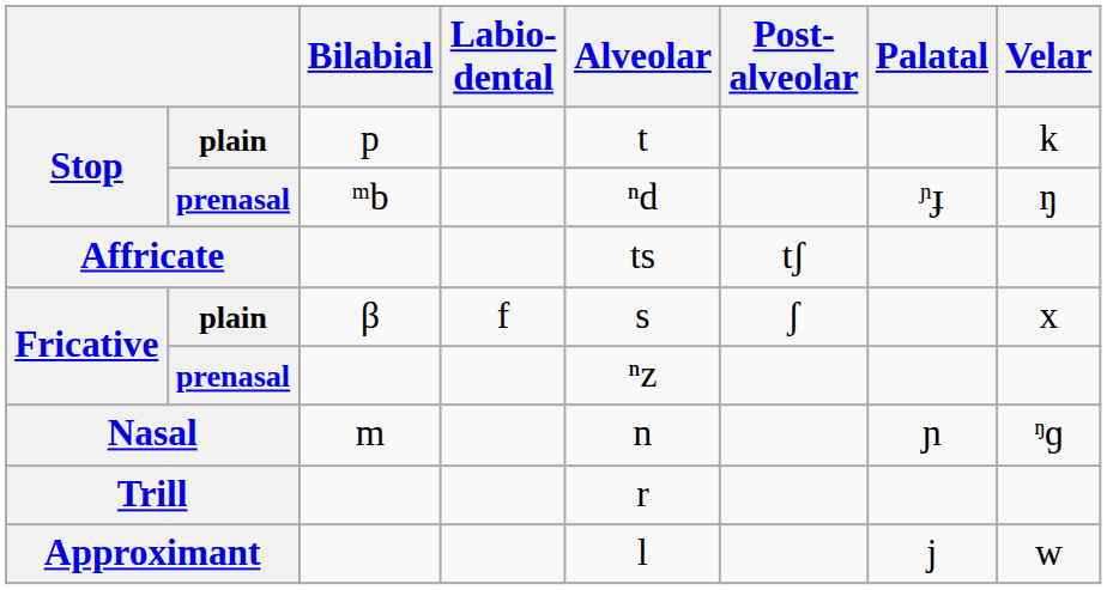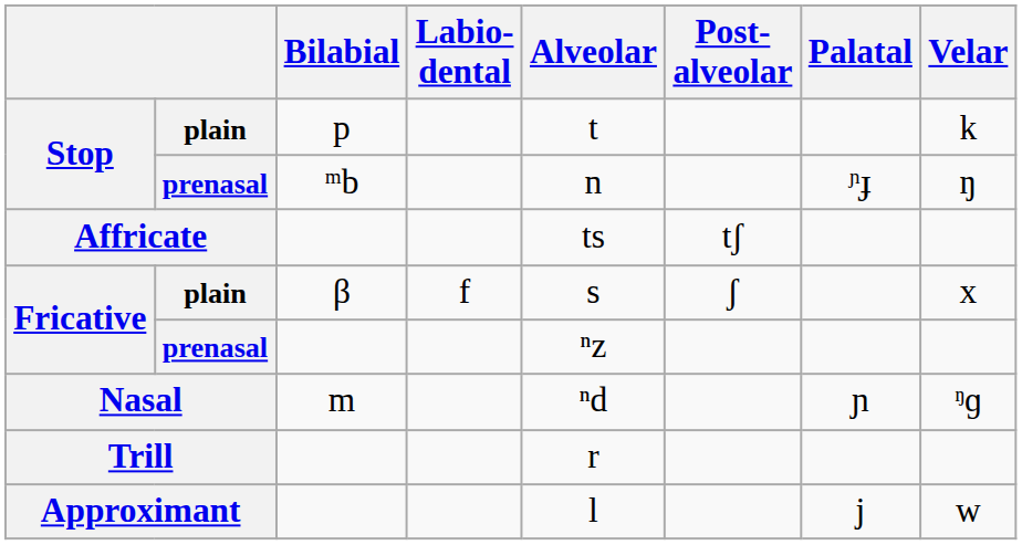 <table class="wikitable" style="text-align:center">
 <tr>
 <th colspan="2"></th>
 <th><a href='#'>Bilabial</a></th>
 <th><a href='#'>Labio-<br>dental</a></th>
 <th><a href='#'>Alveolar</a></th>
 <th><a href='#'>Post-<br>alveolar</a></th>
 <th><a href='#'>Palatal</a></th>
 <th><a href='#'>Velar</a></th>
 </tr>
 <tr>
 <th rowspan="2"><a href='#'>Stop</a></th>
 <th><small>plain</small></th>
 <td>p</td>
 <td></td>
 <td>t</td>
 <td></td>
 <td></td>
 <td>k</td>
 </tr>
 <tr>
 <th><small><a href='#'>prenasal</a></small></th>
 <td>ᵐb</td>
 <td></td>
-<td>ⁿd</td>
+<td>n</td>
 <td></td>
 <td>ᶮɟ</td>
 <td>ŋ</td>
 </tr>
 <tr>
 <th colspan="2"><a href='#'>Affricate</a></th>
 <td></td>
 <td></td>
 <td>ts</td>
 <td>tʃ</td>
 <td></td>
 <td></td>
 </tr>
 <tr>
 <th rowspan="2"><a href='#'>Fricative</a></th>
 <th><small>plain</small></th>
 <td>β</td>
 <td>f</td>
 <td>s</td>
 <td>ʃ</td>
 <td></td>
 <td>x</td>
 </tr>
 <tr>
 <th><small><a href='#'>prenasal</a></small></th>
 <td></td>
 <td></td>
 <td>ⁿz</td>
 <td></td>
 <td></td>
 <td></td>
 </tr>
 <tr>
 <th colspan="2"><a href='#'>Nasal</a></th>
 <td>m</td>
 <td></td>
-<td>n</td>
+<td>ⁿd</td>
 <td></td>
 <td>ɲ</td>
 <td>ᵑɡ</td>
 </tr>
 <tr>
 <th colspan="2"><a href='#'>Trill</a></th>
 <td></td>
 <td></td>
 <td>r</td>
 <td></td>
 <td></td>
 <td></td>
 </tr>
 <tr>
 <th colspan="2"><a href='#'>Approximant</a></th>
 <td></td>
 <td></td>
 <td>l</td>
 <td></td>
 <td>j</td>
 <td>w</td>
 </tr>
 </table>
